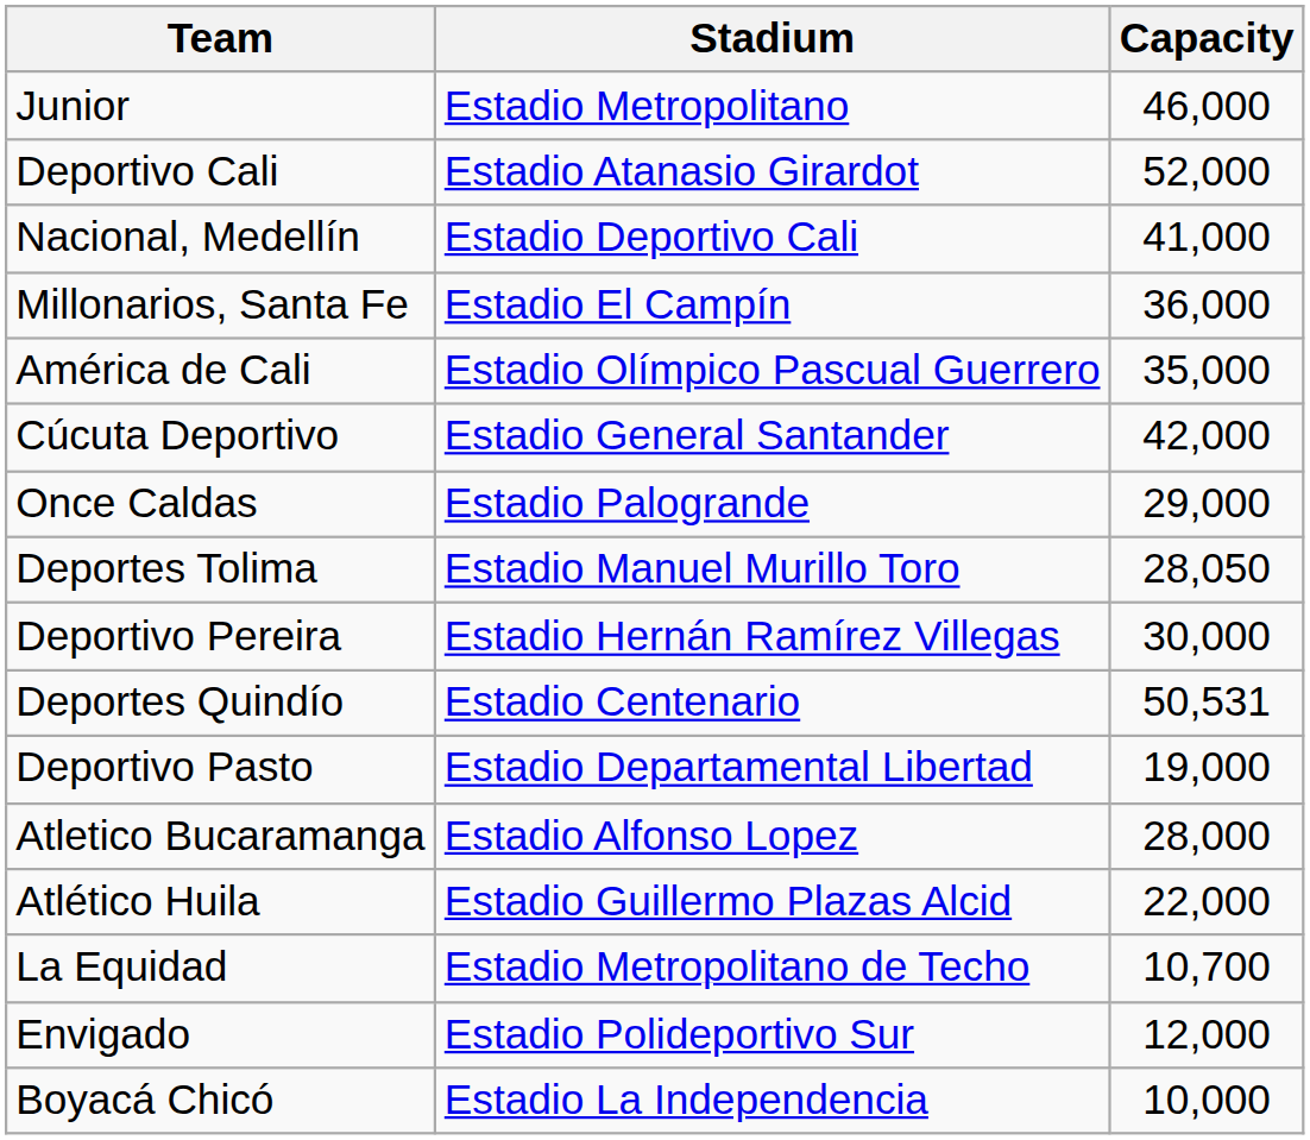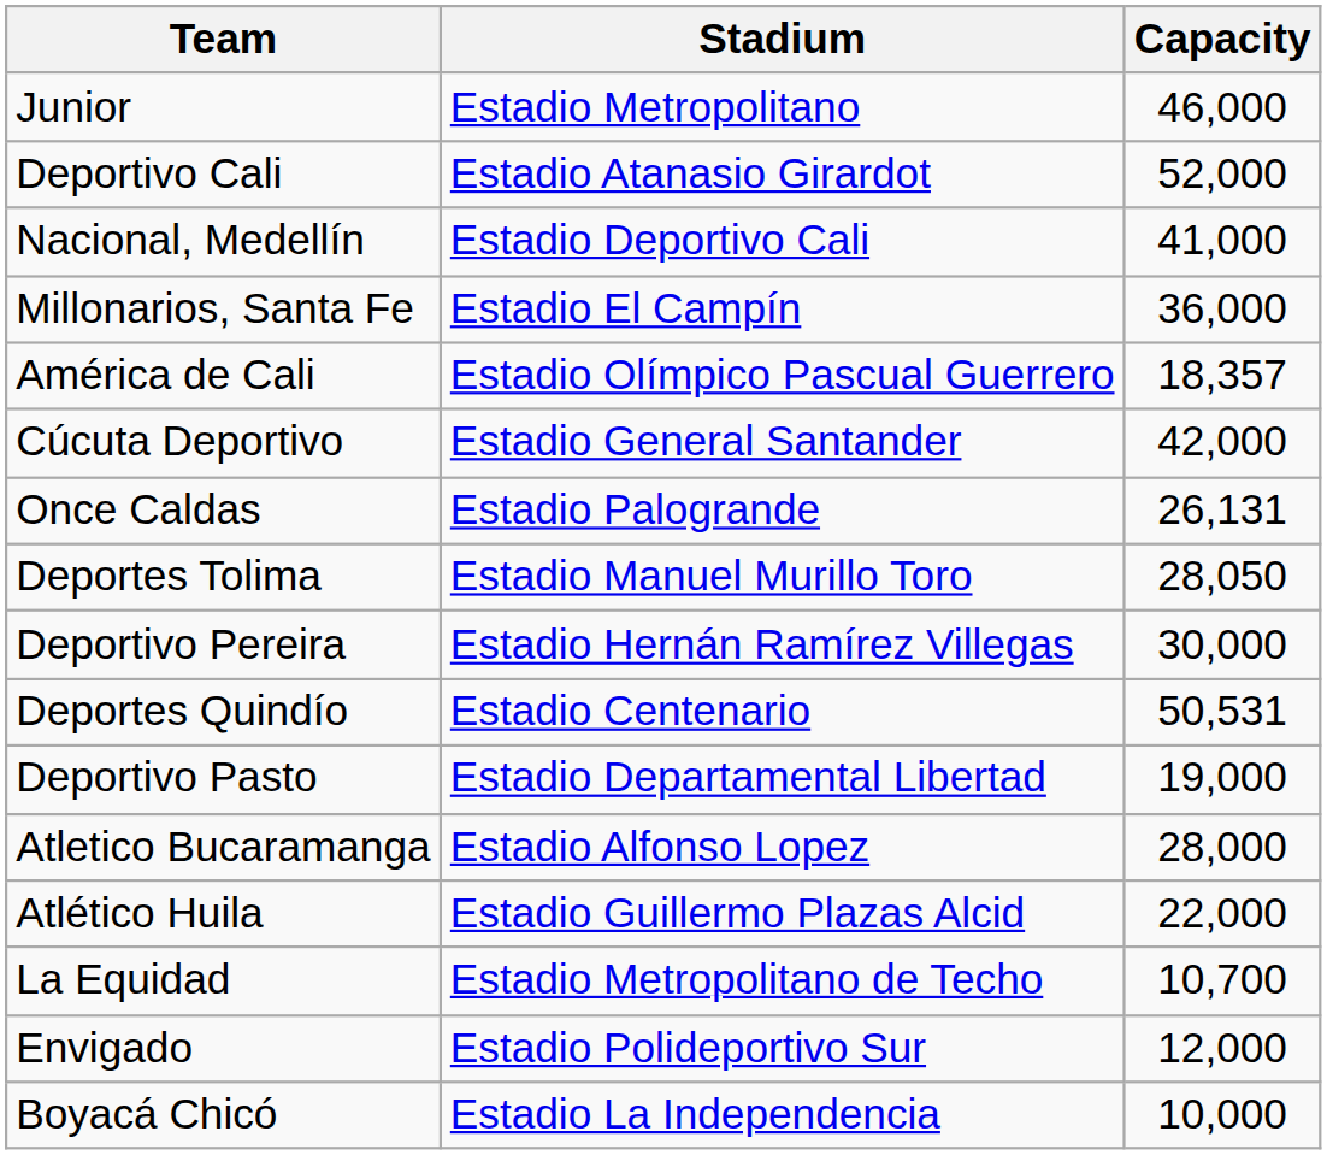 <table class="wikitable sortable">
 <tr>
 <th>Team</th>
 <th>Stadium</th>
 <th>Capacity</th>
 </tr>
 <tr>
 <td>Junior</td>
 <td><a href='#'>Estadio Metropolitano</a></td>
 <td align="center">46,000</td>
 </tr>
 <tr>
 <td>Deportivo Cali</td>
 <td><a href='#'>Estadio Atanasio Girardot</a></td>
 <td align="center">52,000</td>
 </tr>
 <tr>
 <td>Nacional, Medellín</td>
 <td><a href='#'>Estadio Deportivo Cali</a></td>
 <td align="center">41,000</td>
 </tr>
 <tr>
 <td>Millonarios, Santa Fe</td>
 <td><a href='#'>Estadio El Campín</a></td>
 <td align="center">36,000</td>
 </tr>
 <tr>
 <td>América de Cali</td>
 <td><a href='#'>Estadio Olímpico Pascual Guerrero</a></td>
-<td align="center">35,000</td>
+<td align="center">18,357</td>
 </tr>
 <tr>
 <td>Cúcuta Deportivo</td>
 <td><a href='#'>Estadio General Santander</a></td>
 <td align="center">42,000</td>
 </tr>
 <tr>
 <td>Once Caldas</td>
 <td><a href='#'>Estadio Palogrande</a></td>
-<td align="center">29,000</td>
+<td align="center">26,131</td>
 </tr>
 <tr>
 <td>Deportes Tolima</td>
 <td><a href='#'>Estadio Manuel Murillo Toro</a></td>
 <td align="center">28,050</td>
 </tr>
 <tr>
 <td>Deportivo Pereira</td>
 <td><a href='#'>Estadio Hernán Ramírez Villegas</a></td>
 <td align="center">30,000</td>
 </tr>
 <tr>
 <td>Deportes Quindío</td>
 <td><a href='#'>Estadio Centenario</a></td>
 <td align="center">50,531</td>
 </tr>
 <tr>
 <td>Deportivo Pasto</td>
 <td><a href='#'>Estadio Departamental Libertad</a></td>
 <td align="center">19,000</td>
 </tr>
 <tr>
 <td>Atletico Bucaramanga</td>
 <td><a href='#'>Estadio Alfonso Lopez</a></td>
 <td align="center">28,000</td>
 </tr>
 <tr>
 <td>Atlético Huila</td>
 <td><a href='#'>Estadio Guillermo Plazas Alcid</a></td>
 <td align="center">22,000</td>
 </tr>
 <tr>
 <td>La Equidad</td>
 <td><a href='#'>Estadio Metropolitano de Techo</a></td>
 <td align="center">10,700</td>
 </tr>
 <tr>
 <td>Envigado</td>
 <td><a href='#'>Estadio Polideportivo Sur</a></td>
 <td align="center">12,000</td>
 </tr>
 <tr>
 <td>Boyacá Chicó</td>
 <td><a href='#'>Estadio La Independencia</a></td>
 <td align="center">10,000</td>
 </tr>
 </table>
